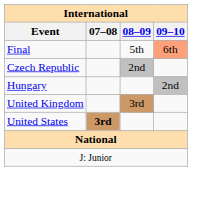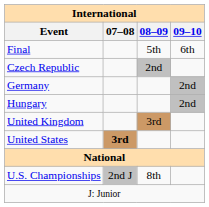 <table class="wikitable" style="text-align:center">
 <tr>
 <th colspan="4" style="background-color: #ffdead; " align="center">International</th>
 </tr>
 <tr>
 <th>Event</th>
 <th>07–08</th>
 <th><a href='#'>08–09</a></th>
 <th><a href='#'>09–10</a></th>
 </tr>
 <tr>
 <td align=left> <a href='#'>Final</a></td>
 <td></td>
 <td>5th</td>
-<td style="background: lightsalmon;">6th</td>
+<td>6th</td>
 </tr>
 <tr>
 <td align=left> <a href='#'>Czech Republic</a></td>
 <td></td>
 <td bgcolor=silver>2nd</td>
 <td></td>
+</tr>
+<tr>
+<td align=left> <a href='#'>Germany</a></td>
+<td></td>
+<td></td>
+<td bgcolor=silver>2nd</td>
 </tr>
 <tr>
 <td align=left> <a href='#'>Hungary</a></td>
 <td></td>
 <td></td>
 <td bgcolor=silver>2nd</td>
 </tr>
 <tr>
 <td align=left> <a href='#'>United Kingdom</a></td>
 <td></td>
 <td bgcolor=cc9966>3rd</td>
 <td></td>
 </tr>
 <tr>
 <td align=left> <a href='#'>United States</a></td>
 <td bgcolor="cc9966"><strong>3rd</strong></td>
 <td></td>
 <td></td>
 </tr>
 <tr>
 <th colspan="4" style="background-color: #ffdead; " align="center">National</th>
 </tr>
 <tr>
+<td align="left"><a href='#'>U.S. Championships</a></td>
+<td bgcolor="silver">2nd J</td>
+<td>8th</td>
+<td></td>
+</tr>
+<tr>
 <td colspan="4" align="center"><small> J: Junior </small></td>
 </tr>
 </table>
